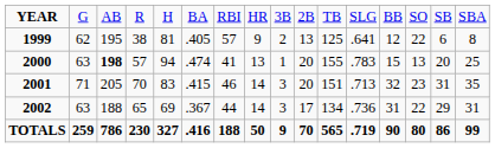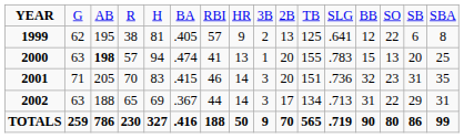 <table class="wikitable">
 <tr align=center>
 <td><strong>YEAR</strong></td>
 <td><a href='#'>G</a></td>
 <td><a href='#'>AB</a></td>
 <td><a href='#'>R</a></td>
 <td><a href='#'>H</a></td>
 <td><a href='#'>BA</a></td>
 <td><a href='#'>RBI</a></td>
 <td><a href='#'>HR</a></td>
 <td><a href='#'>3B</a></td>
 <td><a href='#'>2B</a></td>
 <td><a href='#'>TB</a></td>
 <td><a href='#'>SLG</a></td>
 <td><a href='#'>BB</a></td>
 <td><a href='#'>SO</a></td>
 <td><a href='#'>SB</a></td>
 <td><a href='#'>SBA</a></td>
 </tr>
 <tr align=center>
 <td><strong>1999</strong></td>
 <td>62</td>
 <td>195</td>
 <td>38</td>
 <td>81</td>
 <td>.405</td>
 <td>57</td>
 <td>9</td>
 <td>2</td>
 <td>13</td>
 <td>125</td>
 <td>.641</td>
 <td>12</td>
 <td>22</td>
 <td>6</td>
 <td>8</td>
 </tr>
 <tr align=center>
 <td><strong>2000</strong></td>
 <td>63</td>
 <td><strong>198</strong></td>
 <td>57</td>
 <td>94</td>
 <td>.474</td>
 <td>41</td>
 <td>13</td>
 <td>1</td>
 <td>20</td>
 <td>155</td>
 <td>.783</td>
 <td>15</td>
 <td>13</td>
 <td>20</td>
 <td>25</td>
 </tr>
 <tr align=center>
 <td><strong>2001</strong></td>
 <td>71</td>
 <td>205</td>
 <td>70</td>
 <td>83</td>
 <td>.415</td>
 <td>46</td>
 <td>14</td>
 <td>3</td>
 <td>20</td>
 <td>151</td>
-<td>.713</td>
+<td>.736</td>
 <td>32</td>
 <td>23</td>
 <td>31</td>
 <td>35</td>
 </tr>
 <tr align=center>
 <td><strong>2002</strong></td>
 <td>63</td>
 <td>188</td>
 <td>65</td>
 <td>69</td>
 <td>.367</td>
 <td>44</td>
 <td>14</td>
 <td>3</td>
 <td>17</td>
 <td>134</td>
-<td>.736</td>
+<td>.713</td>
 <td>31</td>
 <td>22</td>
 <td>29</td>
 <td>31</td>
 </tr>
 <tr align=center>
 <td><strong>TOTALS</strong></td>
 <td><strong>259</strong></td>
 <td><strong>786</strong></td>
 <td><strong>230</strong></td>
 <td><strong>327</strong></td>
 <td><strong>.416</strong></td>
 <td><strong>188</strong></td>
 <td><strong>50</strong></td>
 <td><strong>9</strong></td>
 <td><strong>70</strong></td>
 <td><strong>565</strong></td>
 <td><strong>.719</strong></td>
 <td><strong>90</strong></td>
 <td><strong>80</strong></td>
 <td><strong>86</strong></td>
 <td><strong>99</strong></td>
 </tr>
 </table>
